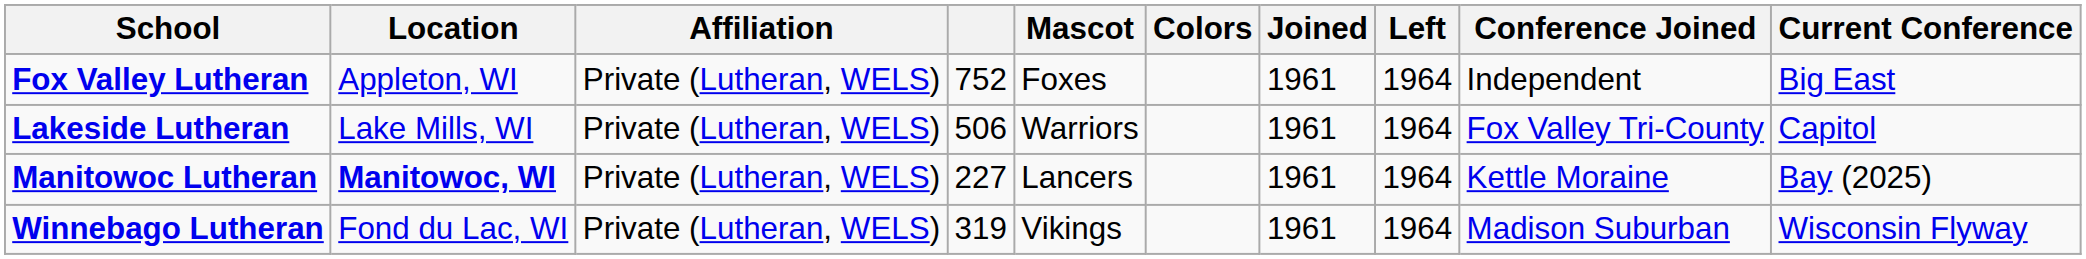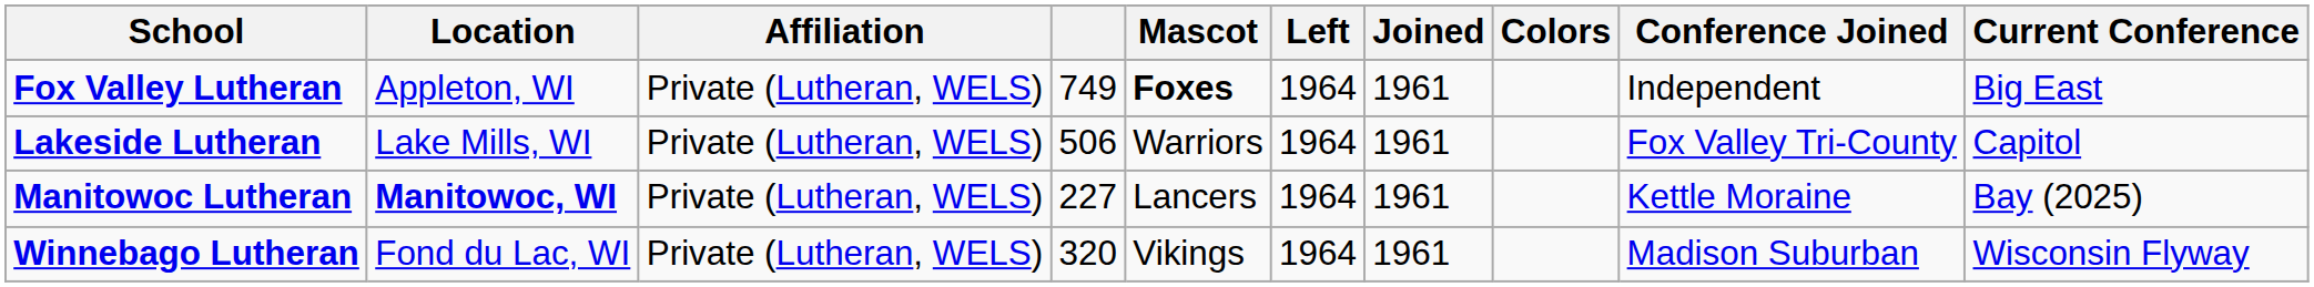 <table class="wikitable sortable">
 <tr>
 <th>School</th>
 <th>Location</th>
 <th>Affiliation</th>
 <th></th>
 <th>Mascot</th>
+<th>Left</th>
+<th>Joined</th>
 <th>Colors</th>
-<th>Joined</th>
-<th>Left</th>
 <th>Conference Joined</th>
 <th>Current Conference</th>
 </tr>
 <tr>
 <td><a href='#'><strong>Fox Valley Lutheran</strong></a></td>
 <td><a href='#'>Appleton, WI</a></td>
 <td>Private (<a href='#'>Lutheran</a>, <a href='#'>WELS</a>)</td>
-<td>752</td>
-<td>Foxes</td>
+<td>749</td>
+<td><strong>Foxes</strong></td>
+<td>1964</td>
+<td>1961</td>
 <td> </td>
-<td>1961</td>
-<td>1964</td>
 <td>Independent</td>
 <td><a href='#'>Big East</a></td>
 </tr>
 <tr>
 <td><a href='#'><strong>Lakeside Lutheran</strong></a></td>
 <td><a href='#'>Lake Mills, WI</a></td>
 <td>Private (<a href='#'>Lutheran</a>, <a href='#'>WELS</a>)</td>
 <td>506</td>
 <td>Warriors</td>
+<td>1964</td>
+<td>1961</td>
 <td> </td>
-<td>1961</td>
-<td>1964</td>
 <td><a href='#'>Fox Valley Tri-County</a></td>
 <td><a href='#'>Capitol</a></td>
 </tr>
 <tr>
 <td><a href='#'><strong>Manitowoc Lutheran</strong></a></td>
 <td><strong><a href='#'>Manitowoc, WI</a></strong></td>
 <td>Private (<a href='#'>Lutheran</a>, <a href='#'>WELS</a>)</td>
 <td>227</td>
 <td>Lancers</td>
+<td>1964</td>
+<td>1961</td>
 <td> </td>
-<td>1961</td>
-<td>1964</td>
 <td><a href='#'>Kettle Moraine</a></td>
 <td><a href='#'>Bay</a> (2025)</td>
 </tr>
 <tr>
 <td><a href='#'><strong>Winnebago Lutheran</strong></a></td>
 <td><a href='#'>Fond du Lac, WI</a></td>
 <td>Private (<a href='#'>Lutheran</a>, <a href='#'>WELS</a>)</td>
-<td>319</td>
+<td>320</td>
 <td>Vikings</td>
+<td>1964</td>
+<td>1961</td>
 <td> </td>
-<td>1961</td>
-<td>1964</td>
 <td><a href='#'>Madison Suburban</a></td>
 <td><a href='#'>Wisconsin Flyway</a></td>
 </tr>
 </table>
